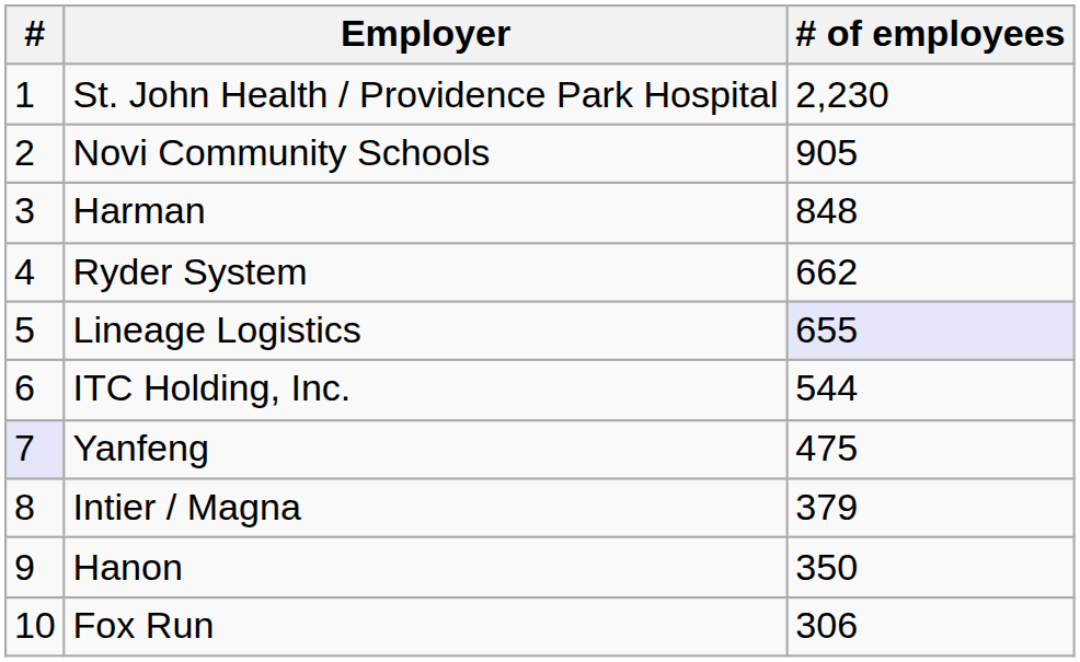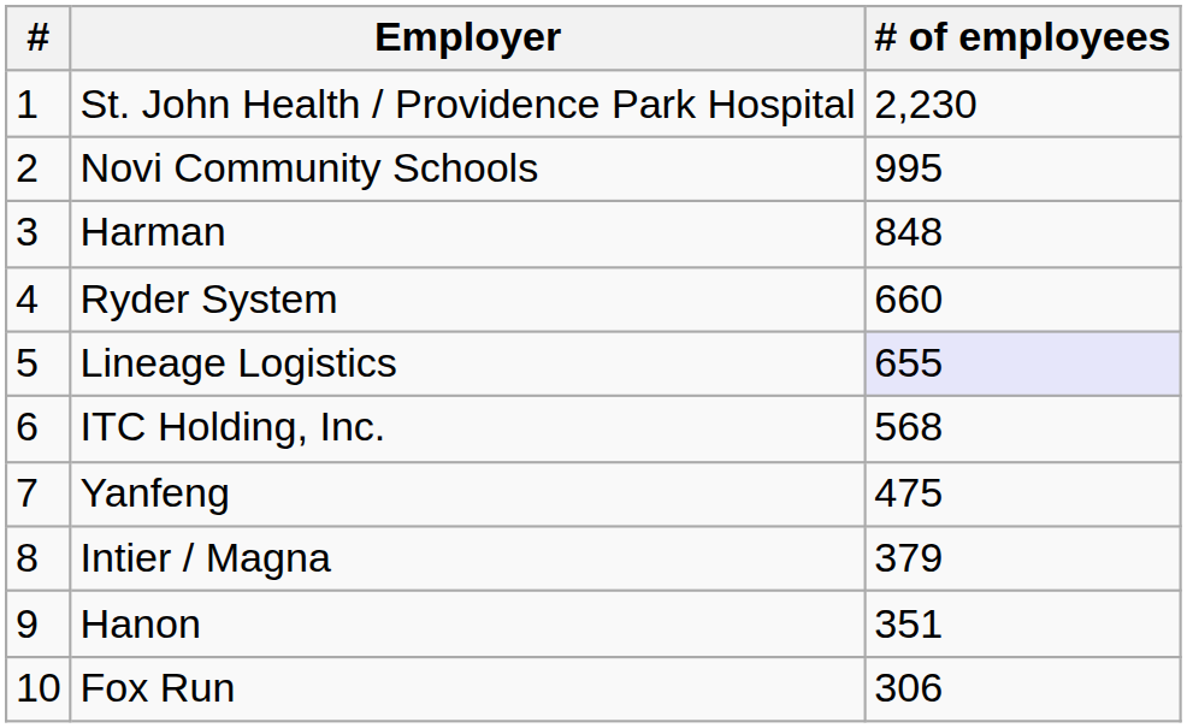 <table class="wikitable sortable">
 <tr>
 <th>#</th>
 <th>Employer</th>
 <th># of employees</th>
 </tr>
 <tr>
 <td>1</td>
 <td>St. John Health / Providence Park Hospital</td>
 <td>2,230</td>
 </tr>
 <tr>
 <td>2</td>
 <td>Novi Community Schools</td>
-<td>905</td>
+<td>995</td>
 </tr>
 <tr>
 <td>3</td>
 <td>Harman</td>
 <td>848</td>
 </tr>
 <tr>
 <td>4</td>
 <td>Ryder System</td>
-<td>662</td>
+<td>660</td>
 </tr>
 <tr>
 <td>5</td>
 <td>Lineage Logistics</td>
 <td style="background: lavender;">655</td>
 </tr>
 <tr>
 <td>6</td>
 <td>ITC Holding, Inc.</td>
-<td>544</td>
+<td>568</td>
 </tr>
 <tr>
-<td style="background: lavender;">7</td>
+<td>7</td>
 <td>Yanfeng</td>
 <td>475</td>
 </tr>
 <tr>
 <td>8</td>
 <td>Intier / Magna</td>
 <td>379</td>
 </tr>
 <tr>
 <td>9</td>
 <td>Hanon</td>
-<td>350</td>
+<td>351</td>
 </tr>
 <tr>
 <td>10</td>
 <td>Fox Run</td>
 <td>306</td>
 </tr>
 </table>
